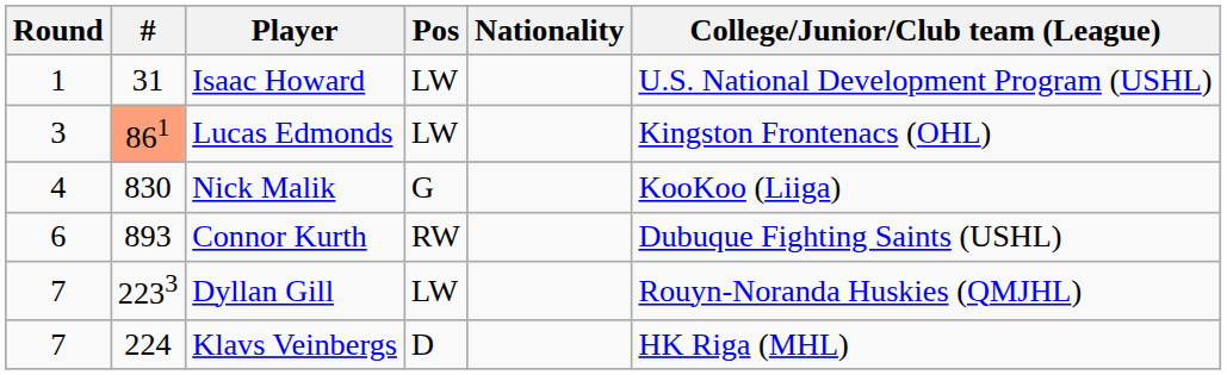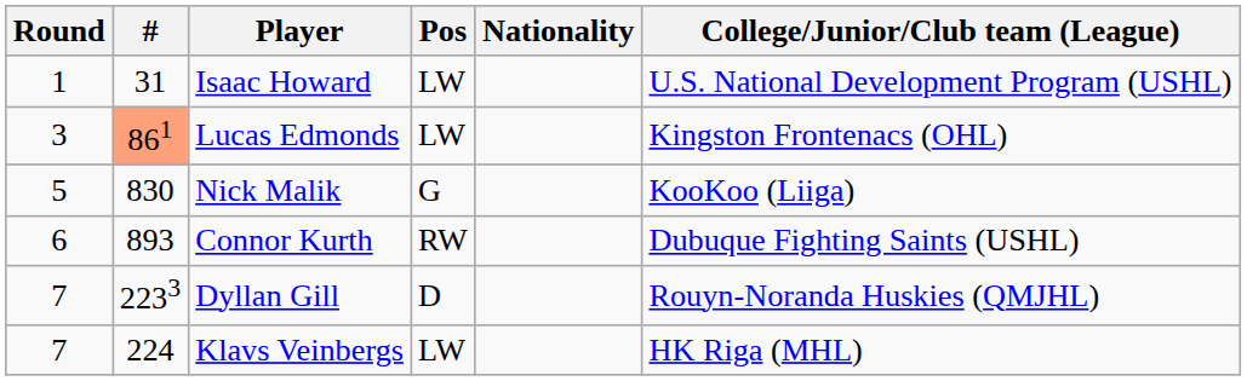 <table class="wikitable">
 <tr>
 <th>Round</th>
 <th>#</th>
 <th>Player</th>
 <th>Pos</th>
 <th>Nationality</th>
 <th>College/Junior/Club team (League)</th>
 </tr>
 <tr>
 <td style="text-align:center;">1</td>
 <td style="text-align:center;">31</td>
 <td><a href='#'>Isaac Howard</a></td>
 <td>LW</td>
 <td></td>
 <td><a href='#'>U.S. National Development Program</a> (<a href='#'>USHL</a>)</td>
 </tr>
 <tr>
 <td style="text-align:center;">3</td>
 <td style="background: lightsalmon; text-align:center;">86<sup>1</sup></td>
 <td><a href='#'>Lucas Edmonds</a></td>
 <td>LW</td>
 <td></td>
 <td><a href='#'>Kingston Frontenacs</a> (<a href='#'>OHL</a>)</td>
 </tr>
 <tr>
-<td style="text-align:center;">4</td>
+<td style="text-align:center;">5</td>
 <td style="text-align:center;">830</td>
 <td><a href='#'>Nick Malik</a></td>
 <td>G</td>
 <td></td>
 <td><a href='#'>KooKoo</a> (<a href='#'>Liiga</a>)</td>
 </tr>
 <tr>
 <td style="text-align:center;">6</td>
 <td style="text-align:center;">893</td>
 <td><a href='#'>Connor Kurth</a></td>
 <td>RW</td>
 <td></td>
 <td><a href='#'>Dubuque Fighting Saints</a> (USHL)</td>
 </tr>
 <tr>
 <td style="text-align:center;">7</td>
 <td style="text-align:center;">223<sup>3</sup></td>
 <td><a href='#'>Dyllan Gill</a></td>
-<td>LW</td>
+<td>D</td>
 <td></td>
 <td><a href='#'>Rouyn-Noranda Huskies</a> (<a href='#'>QMJHL</a>)</td>
 </tr>
 <tr>
 <td style="text-align:center;">7</td>
 <td style="text-align:center;">224</td>
 <td><a href='#'>Klavs Veinbergs</a></td>
-<td>D</td>
+<td>LW</td>
 <td></td>
 <td><a href='#'>HK Riga</a> (<a href='#'>MHL</a>)</td>
 </tr>
 </table>
